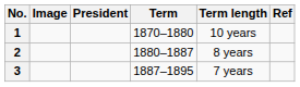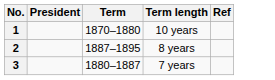 <table class="wikitable sortable" style="text-align:center;" summary= "the first column is the number of the president (in chronological order). The second is an image of the president. The third is the name of the president. The fourth is the term the president served. The fifth is the reference(s) supporting the information.">
 <tr>
 <th scope="col">No.</th>
-<th scope="col">Image</th>
 <th scope="col">President</th>
 <th scope="col">Term</th>
 <th scope="col" data-sort-type="number">Term length</th>
 <th scope="col" class="unsortable">Ref</th>
 </tr>
 <tr>
 <th scope="row">1</th>
-<td><br></td>
 <td style="text-align:left;"></td>
 <td>1870–1880</td>
 <td>10 years</td>
 <td></td>
 </tr>
 <tr>
 <th scope="row">2</th>
-<td></td>
 <td style="text-align:left;"></td>
-<td>1880–1887</td>
+<td>1887–1895</td>
 <td>8 years</td>
 <td></td>
 </tr>
 <tr>
 <th scope="row">3</th>
-<td></td>
 <td style="text-align:left;"></td>
-<td>1887–1895</td>
+<td>1880–1887</td>
 <td>7 years</td>
 <td></td>
 </tr>
 </table>
